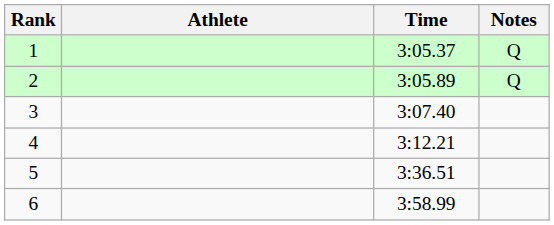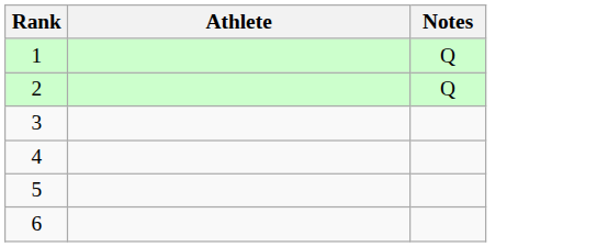 <table class=wikitable style="text-align:center">
 <tr>
 <th width=40>Rank</th>
 <th width=250>Athlete</th>
-<th width=80>Time</th>
 <th width=50>Notes</th>
 </tr>
 <tr bgcolor="ccffcc">
 <td>1</td>
 <td align=left></td>
-<td>3:05.37</td>
 <td>Q</td>
 </tr>
 <tr bgcolor="ccffcc">
 <td>2</td>
 <td align=left></td>
-<td>3:05.89</td>
 <td>Q</td>
 </tr>
 <tr>
 <td>3</td>
 <td align=left></td>
-<td>3:07.40</td>
 <td></td>
 </tr>
 <tr>
 <td>4</td>
 <td align=left></td>
-<td>3:12.21</td>
 <td></td>
 </tr>
 <tr>
 <td>5</td>
 <td align=left></td>
-<td>3:36.51</td>
 <td></td>
 </tr>
 <tr>
 <td>6</td>
 <td align=left></td>
-<td>3:58.99</td>
 <td></td>
 </tr>
 </table>
